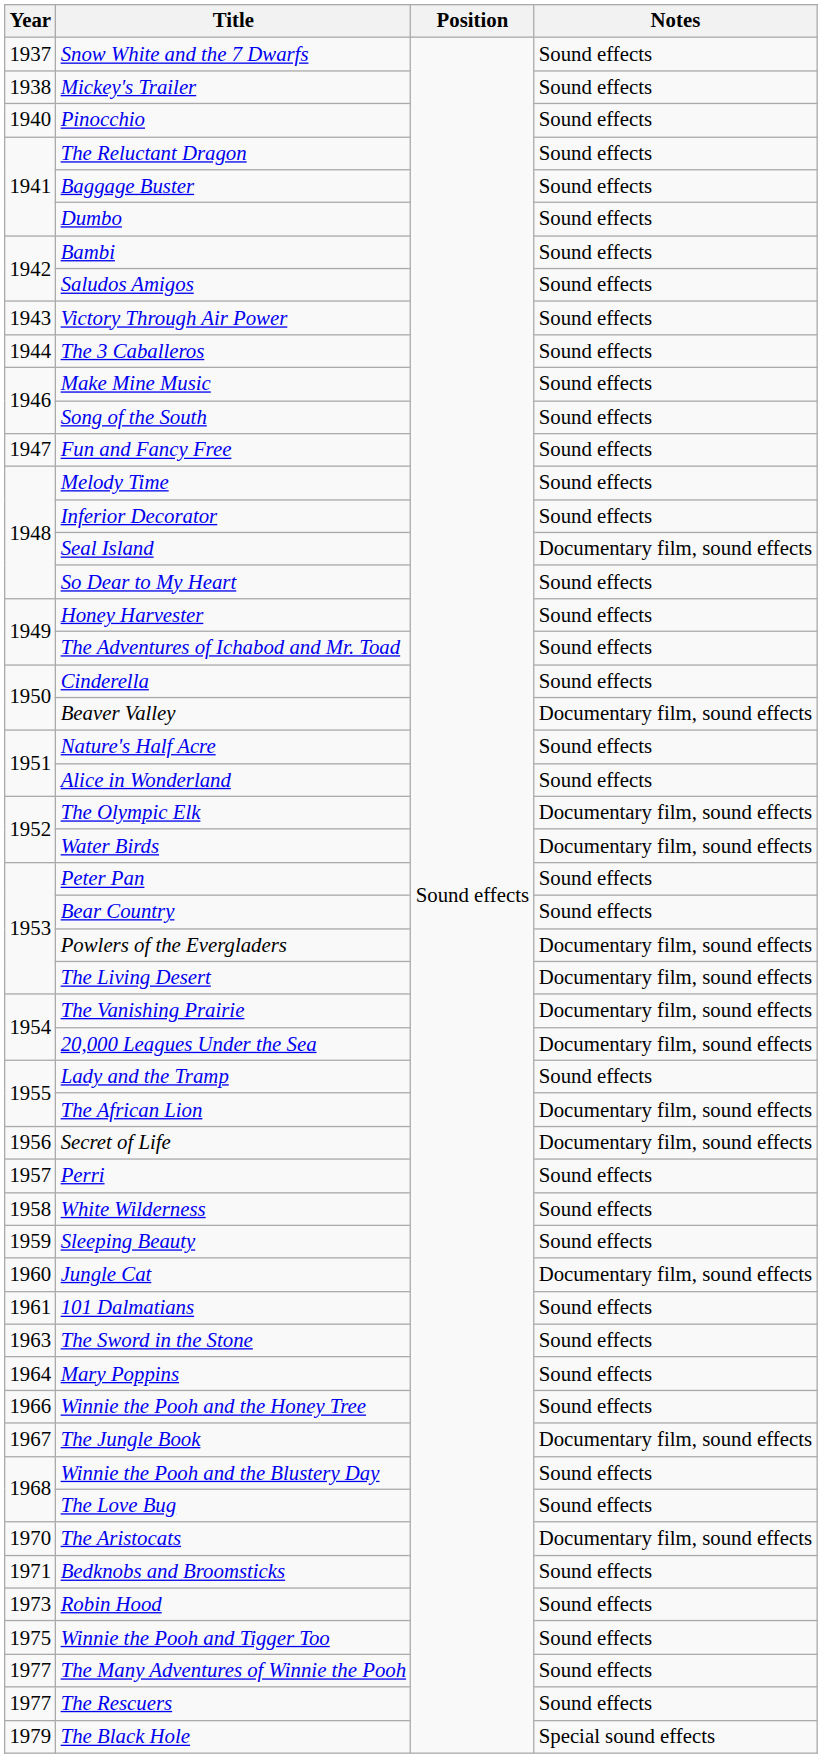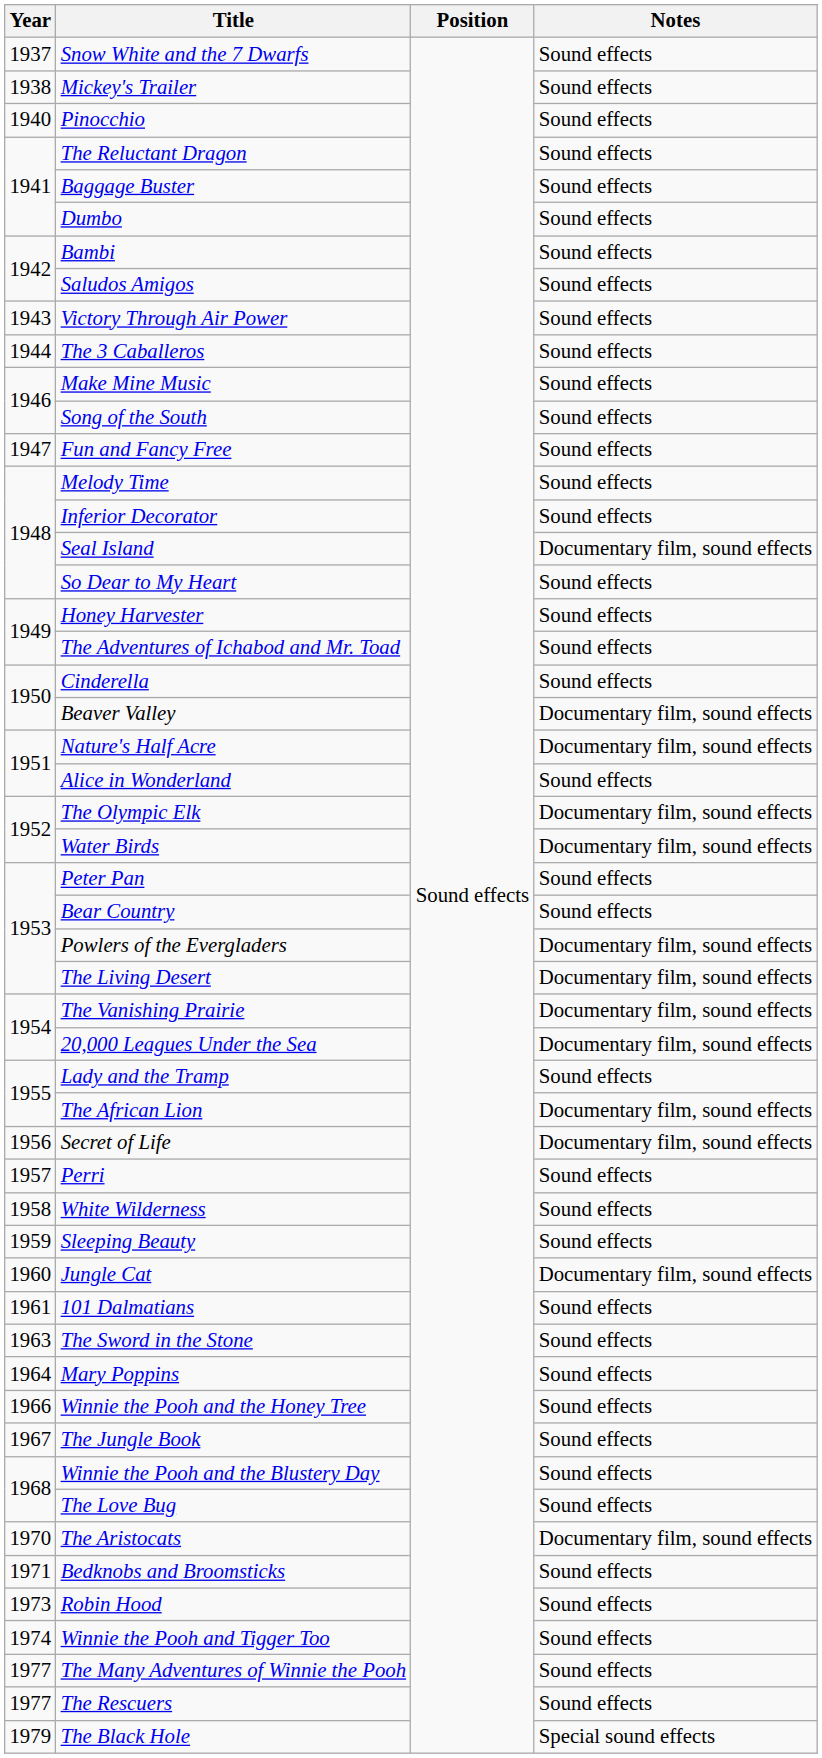 <table class="wikitable sortable">
 <tr>
 <th>Year</th>
 <th>Title</th>
 <th>Position</th>
 <th class="unsortable">Notes</th>
 </tr>
 <tr>
 <td>1937</td>
 <td><em><a href='#'>Snow White and the 7 Dwarfs</a></em></td>
 <td rowspan="52">Sound effects</td>
 <td>Sound effects</td>
 </tr>
 <tr>
 <td>1938</td>
 <td><em><a href='#'>Mickey's Trailer</a></em></td>
 <td>Sound effects</td>
 </tr>
 <tr>
 <td>1940</td>
 <td><em><a href='#'>Pinocchio</a></em></td>
 <td>Sound effects</td>
 </tr>
 <tr>
 <td rowspan="3">1941</td>
 <td><em><a href='#'>The Reluctant Dragon</a></em></td>
 <td>Sound effects</td>
 </tr>
 <tr>
 <td><em><a href='#'>Baggage Buster</a></em></td>
 <td>Sound effects</td>
 </tr>
 <tr>
 <td><em><a href='#'>Dumbo</a></em></td>
 <td>Sound effects</td>
 </tr>
 <tr>
 <td rowspan="2">1942</td>
 <td><em><a href='#'>Bambi</a></em></td>
 <td>Sound effects</td>
 </tr>
 <tr>
 <td><em><a href='#'>Saludos Amigos</a></em></td>
 <td>Sound effects</td>
 </tr>
 <tr>
 <td>1943</td>
 <td><em><a href='#'>Victory Through Air Power</a></em></td>
 <td>Sound effects</td>
 </tr>
 <tr>
 <td>1944</td>
 <td><em><a href='#'>The 3 Caballeros</a></em></td>
 <td>Sound effects</td>
 </tr>
 <tr>
 <td rowspan="2">1946</td>
 <td><em><a href='#'>Make Mine Music</a></em></td>
 <td>Sound effects</td>
 </tr>
 <tr>
 <td><em><a href='#'>Song of the South</a></em></td>
 <td>Sound effects</td>
 </tr>
 <tr>
 <td>1947</td>
 <td><em><a href='#'>Fun and Fancy Free</a></em></td>
 <td>Sound effects</td>
 </tr>
 <tr>
 <td rowspan="4">1948</td>
 <td><em><a href='#'>Melody Time</a></em></td>
 <td>Sound effects</td>
 </tr>
 <tr>
 <td><em><a href='#'>Inferior Decorator</a></em></td>
 <td>Sound effects</td>
 </tr>
 <tr>
 <td><em><a href='#'>Seal Island</a></em></td>
 <td>Documentary film, sound effects</td>
 </tr>
 <tr>
 <td><em><a href='#'>So Dear to My Heart</a></em></td>
 <td>Sound effects</td>
 </tr>
 <tr>
 <td rowspan="2">1949</td>
 <td><em><a href='#'>Honey Harvester</a></em></td>
 <td>Sound effects</td>
 </tr>
 <tr>
 <td><em><a href='#'>The Adventures of Ichabod and Mr. Toad</a></em></td>
 <td>Sound effects</td>
 </tr>
 <tr>
 <td rowspan="2">1950</td>
 <td><em><a href='#'>Cinderella</a></em></td>
 <td>Sound effects</td>
 </tr>
 <tr>
 <td><em>Beaver Valley</em></td>
 <td>Documentary film, sound effects</td>
 </tr>
 <tr>
 <td rowspan="2">1951</td>
 <td><em><a href='#'>Nature's Half Acre</a></em></td>
-<td>Sound effects</td>
+<td>Documentary film, sound effects</td>
 </tr>
 <tr>
 <td><em><a href='#'>Alice in Wonderland</a></em></td>
 <td>Sound effects</td>
 </tr>
 <tr>
 <td rowspan="2">1952</td>
 <td><em><a href='#'>The Olympic Elk</a></em></td>
 <td>Documentary film, sound effects</td>
 </tr>
 <tr>
 <td><em><a href='#'>Water Birds</a></em></td>
 <td>Documentary film, sound effects</td>
 </tr>
 <tr>
 <td rowspan="4">1953</td>
 <td><em><a href='#'>Peter Pan</a></em></td>
 <td>Sound effects</td>
 </tr>
 <tr>
 <td><em><a href='#'>Bear Country</a></em></td>
 <td>Sound effects</td>
 </tr>
 <tr>
 <td><em>Powlers of the Evergladers</em></td>
 <td>Documentary film, sound effects</td>
 </tr>
 <tr>
 <td><em><a href='#'>The Living Desert</a></em></td>
 <td>Documentary film, sound effects</td>
 </tr>
 <tr>
 <td rowspan="2">1954</td>
 <td><em><a href='#'>The Vanishing Prairie</a></em></td>
 <td>Documentary film, sound effects</td>
 </tr>
 <tr>
 <td><em><a href='#'>20,000 Leagues Under the Sea</a></em></td>
 <td>Documentary film, sound effects</td>
 </tr>
 <tr>
 <td rowspan="2">1955</td>
 <td><em><a href='#'>Lady and the Tramp</a></em></td>
 <td>Sound effects</td>
 </tr>
 <tr>
 <td><em><a href='#'>The African Lion</a></em></td>
 <td>Documentary film, sound effects</td>
 </tr>
 <tr>
 <td>1956</td>
 <td><em>Secret of Life</em></td>
 <td>Documentary film, sound effects</td>
 </tr>
 <tr>
 <td>1957</td>
 <td><em><a href='#'>Perri</a></em></td>
 <td>Sound effects</td>
 </tr>
 <tr>
 <td>1958</td>
 <td><em><a href='#'>White Wilderness</a></em></td>
 <td>Sound effects</td>
 </tr>
 <tr>
 <td>1959</td>
 <td><em><a href='#'>Sleeping Beauty</a></em></td>
 <td>Sound effects</td>
 </tr>
 <tr>
 <td>1960</td>
 <td><em><a href='#'>Jungle Cat</a></em></td>
 <td>Documentary film, sound effects</td>
 </tr>
 <tr>
 <td>1961</td>
 <td><em><a href='#'>101 Dalmatians</a></em></td>
 <td>Sound effects</td>
 </tr>
 <tr>
 <td>1963</td>
 <td><em><a href='#'>The Sword in the Stone</a></em></td>
 <td>Sound effects</td>
 </tr>
 <tr>
 <td>1964</td>
 <td><em><a href='#'>Mary Poppins</a></em></td>
 <td>Sound effects</td>
 </tr>
 <tr>
 <td>1966</td>
 <td><em><a href='#'>Winnie the Pooh and the Honey Tree</a></em></td>
 <td>Sound effects</td>
 </tr>
 <tr>
 <td>1967</td>
 <td><em><a href='#'>The Jungle Book</a></em></td>
-<td>Documentary film, sound effects</td>
+<td>Sound effects</td>
 </tr>
 <tr>
 <td rowspan="2">1968</td>
 <td><em><a href='#'>Winnie the Pooh and the Blustery Day</a></em></td>
 <td>Sound effects</td>
 </tr>
 <tr>
 <td><em><a href='#'>The Love Bug</a></em></td>
 <td>Sound effects</td>
 </tr>
 <tr>
 <td>1970</td>
 <td><em><a href='#'>The Aristocats</a></em></td>
 <td>Documentary film, sound effects</td>
 </tr>
 <tr>
 <td>1971</td>
 <td><em><a href='#'>Bedknobs and Broomsticks</a></em></td>
 <td>Sound effects</td>
 </tr>
 <tr>
 <td>1973</td>
 <td><em><a href='#'>Robin Hood</a></em></td>
 <td>Sound effects</td>
 </tr>
 <tr>
-<td>1975</td>
+<td>1974</td>
 <td><em><a href='#'>Winnie the Pooh and Tigger Too</a></em></td>
 <td>Sound effects</td>
 </tr>
 <tr>
 <td>1977</td>
 <td><em><a href='#'>The Many Adventures of Winnie the Pooh</a></em></td>
 <td>Sound effects</td>
 </tr>
 <tr>
 <td>1977</td>
 <td><em><a href='#'>The Rescuers</a></em></td>
 <td>Sound effects</td>
 </tr>
 <tr>
 <td>1979</td>
 <td><em><a href='#'>The Black Hole</a></em></td>
 <td>Special sound effects</td>
 </tr>
 </table>
